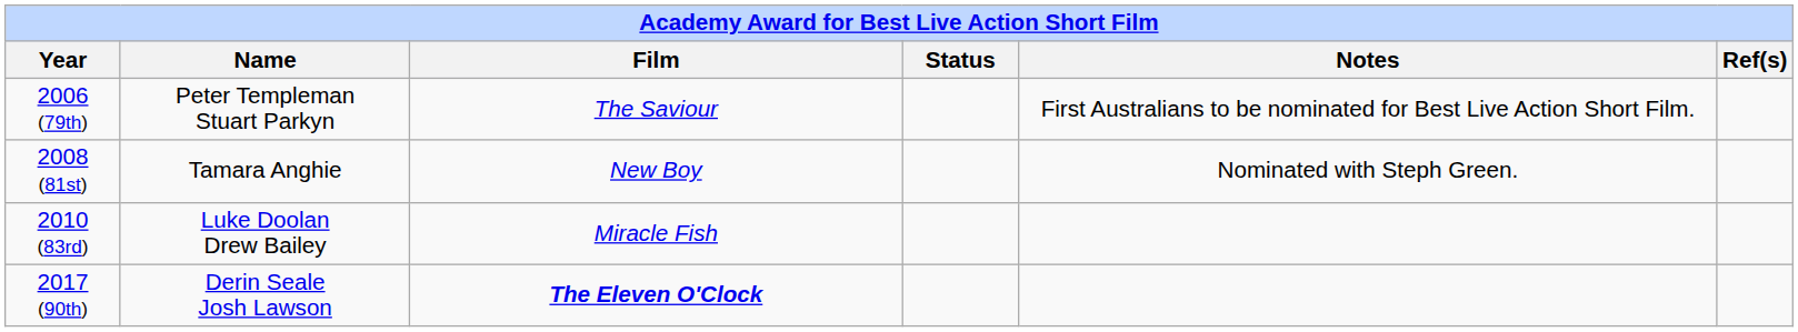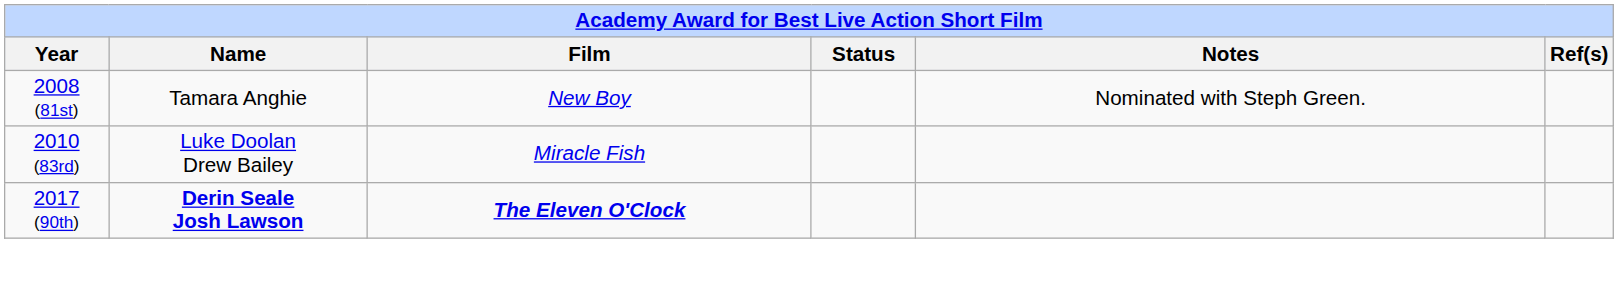 <table class="wikitable" style="text-align: center">
 <tr style="background:#bfd7ff;">
 <td colspan="6" style="text-align:center;"><strong><a href='#'>Academy Award for Best Live Action Short Film</a></strong></td>
 </tr>
 <tr style="background:#ebf5ff;">
 <th style="width:75px;">Year</th>
 <th style="width:200px;">Name</th>
 <th style="width:350px;">Film</th>
 <th style="width:75px;">Status</th>
 <th style="width:500px;">Notes</th>
 <th width="3">Ref(s)</th>
-</tr>
-<tr>
-<td><a href='#'>2006</a><br><small>(<a href='#'>79th</a>)</small></td>
-<td>Peter Templeman<br>Stuart Parkyn</td>
-<td><em><a href='#'>The Saviour</a></em></td>
-<td></td>
-<td>First Australians to be nominated for Best Live Action Short Film.</td>
-<td></td>
 </tr>
 <tr>
 <td style="text-align: center"><a href='#'>2008</a><br><small>(<a href='#'>81st</a>)</small></td>
 <td>Tamara Anghie</td>
 <td><em><a href='#'>New Boy</a></em></td>
 <td></td>
 <td>Nominated with Steph Green.</td>
 <td style="text-align: center"></td>
 </tr>
 <tr>
 <td><a href='#'>2010</a><br><small>(<a href='#'>83rd</a>)</small></td>
 <td><a href='#'>Luke Doolan</a><br>Drew Bailey</td>
 <td><em><a href='#'>Miracle Fish</a></em></td>
 <td></td>
 <td></td>
 <td></td>
 </tr>
 <tr>
 <td style="text-align: center"><a href='#'>2017</a><br><small>(<a href='#'>90th</a>)</small></td>
-<td><a href='#'>Derin Seale</a><br><a href='#'>Josh Lawson</a></td>
+<td><strong><a href='#'>Derin Seale</a><br><a href='#'>Josh Lawson</a></strong></td>
 <td><strong><em><a href='#'>The Eleven O'Clock</a></em></strong></td>
 <td></td>
 <td></td>
 <td style="text-align: center"></td>
 </tr>
 </table>
